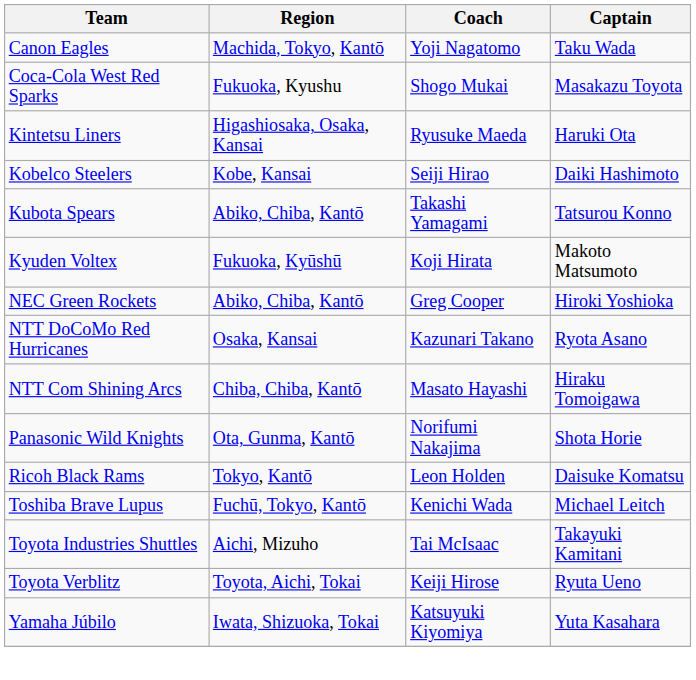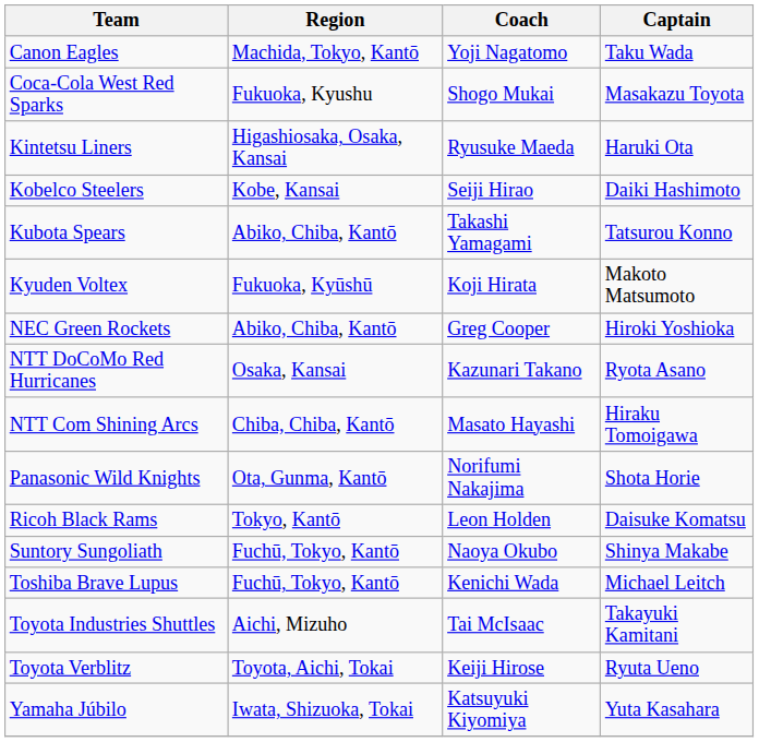 <table class = "wikitable">
 <tr>
 <th>Team</th>
 <th>Region</th>
 <th>Coach</th>
 <th>Captain</th>
 </tr>
 <tr>
 <td><a href='#'>Canon Eagles</a></td>
 <td><a href='#'>Machida, Tokyo</a>, <a href='#'>Kantō</a></td>
 <td> <a href='#'>Yoji Nagatomo</a></td>
 <td> <a href='#'>Taku Wada</a></td>
 </tr>
 <tr>
 <td><a href='#'>Coca-Cola West Red Sparks</a></td>
 <td><a href='#'>Fukuoka</a>, Kyushu</td>
 <td> <a href='#'>Shogo Mukai</a></td>
 <td> <a href='#'>Masakazu Toyota</a></td>
 </tr>
 <tr>
 <td><a href='#'>Kintetsu Liners</a></td>
 <td><a href='#'>Higashiosaka, Osaka</a>, <a href='#'>Kansai</a></td>
 <td> <a href='#'>Ryusuke Maeda</a></td>
 <td> <a href='#'>Haruki Ota</a></td>
 </tr>
 <tr>
 <td><a href='#'>Kobelco Steelers</a></td>
 <td><a href='#'>Kobe</a>, <a href='#'>Kansai</a></td>
 <td> <a href='#'>Seiji Hirao</a></td>
 <td> <a href='#'>Daiki Hashimoto</a></td>
 </tr>
 <tr>
 <td><a href='#'>Kubota Spears</a></td>
 <td><a href='#'>Abiko, Chiba</a>, <a href='#'>Kantō</a></td>
 <td> <a href='#'>Takashi Yamagami</a></td>
 <td> <a href='#'>Tatsurou Konno</a></td>
 </tr>
 <tr>
 <td><a href='#'>Kyuden Voltex</a></td>
 <td><a href='#'>Fukuoka</a>, <a href='#'>Kyūshū</a></td>
 <td> <a href='#'>Koji Hirata</a></td>
 <td> Makoto Matsumoto</td>
 </tr>
 <tr>
 <td><a href='#'>NEC Green Rockets</a></td>
 <td><a href='#'>Abiko, Chiba</a>, <a href='#'>Kantō</a></td>
 <td> <a href='#'>Greg Cooper</a></td>
 <td> <a href='#'>Hiroki Yoshioka</a></td>
 </tr>
 <tr>
 <td><a href='#'>NTT DoCoMo Red Hurricanes</a></td>
 <td><a href='#'>Osaka</a>, <a href='#'>Kansai</a></td>
 <td> <a href='#'>Kazunari Takano</a></td>
 <td> <a href='#'>Ryota Asano</a></td>
 </tr>
 <tr>
 <td><a href='#'>NTT Com Shining Arcs</a></td>
 <td><a href='#'>Chiba, Chiba</a>, <a href='#'>Kantō</a></td>
 <td> <a href='#'>Masato Hayashi</a></td>
 <td> <a href='#'>Hiraku Tomoigawa</a></td>
 </tr>
 <tr>
 <td><a href='#'>Panasonic Wild Knights</a></td>
 <td><a href='#'>Ota, Gunma</a>, <a href='#'>Kantō</a></td>
 <td> <a href='#'>Norifumi Nakajima</a></td>
 <td> <a href='#'>Shota Horie</a></td>
 </tr>
 <tr>
 <td><a href='#'>Ricoh Black Rams</a></td>
 <td><a href='#'>Tokyo</a>, <a href='#'>Kantō</a></td>
 <td> <a href='#'>Leon Holden</a></td>
 <td> <a href='#'>Daisuke Komatsu</a></td>
 </tr>
 <tr>
+<td><a href='#'>Suntory Sungoliath</a></td>
+<td><a href='#'>Fuchū, Tokyo</a>, <a href='#'>Kantō</a></td>
+<td> <a href='#'>Naoya Okubo</a></td>
+<td> <a href='#'>Shinya Makabe</a></td>
+</tr>
+<tr>
 <td><a href='#'>Toshiba Brave Lupus</a></td>
 <td><a href='#'>Fuchū, Tokyo</a>, <a href='#'>Kantō</a></td>
 <td> <a href='#'>Kenichi Wada</a></td>
 <td> <a href='#'>Michael Leitch</a></td>
 </tr>
 <tr>
 <td><a href='#'>Toyota Industries Shuttles</a></td>
 <td><a href='#'>Aichi</a>, Mizuho</td>
 <td> <a href='#'>Tai McIsaac</a></td>
 <td> <a href='#'>Takayuki Kamitani</a></td>
 </tr>
 <tr>
 <td><a href='#'>Toyota Verblitz</a></td>
 <td><a href='#'>Toyota, Aichi</a>, <a href='#'>Tokai</a></td>
 <td> <a href='#'>Keiji Hirose</a></td>
 <td> <a href='#'>Ryuta Ueno</a></td>
 </tr>
 <tr>
 <td><a href='#'>Yamaha Júbilo</a></td>
 <td><a href='#'>Iwata, Shizuoka</a>, <a href='#'>Tokai</a></td>
 <td> <a href='#'>Katsuyuki Kiyomiya</a></td>
 <td> <a href='#'>Yuta Kasahara</a></td>
 </tr>
 <tr>
 </tr>
 </table>
